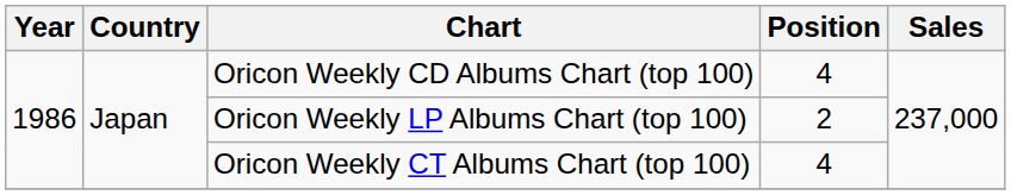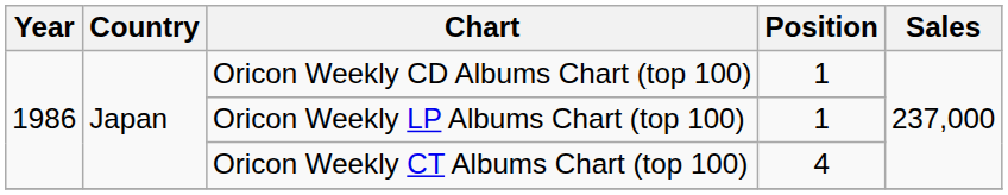 <table class="wikitable">
 <tr>
 <th>Year</th>
 <th>Country</th>
 <th>Chart</th>
 <th>Position</th>
 <th>Sales</th>
 </tr>
 <tr>
 <td rowspan=3>1986</td>
 <td rowspan=3>Japan</td>
 <td>Oricon Weekly CD Albums Chart (top 100)</td>
-<td align="center">4</td>
+<td align="center">1</td>
 <td rowspan=3>237,000</td>
 </tr>
 <tr>
 <td>Oricon Weekly <a href='#'>LP</a> Albums Chart (top 100)</td>
-<td align="center">2</td>
+<td align="center">1</td>
 </tr>
 <tr>
 <td>Oricon Weekly <a href='#'>CT</a> Albums Chart (top 100)</td>
 <td align="center">4</td>
 </tr>
 <tr>
 </tr>
 </table>
